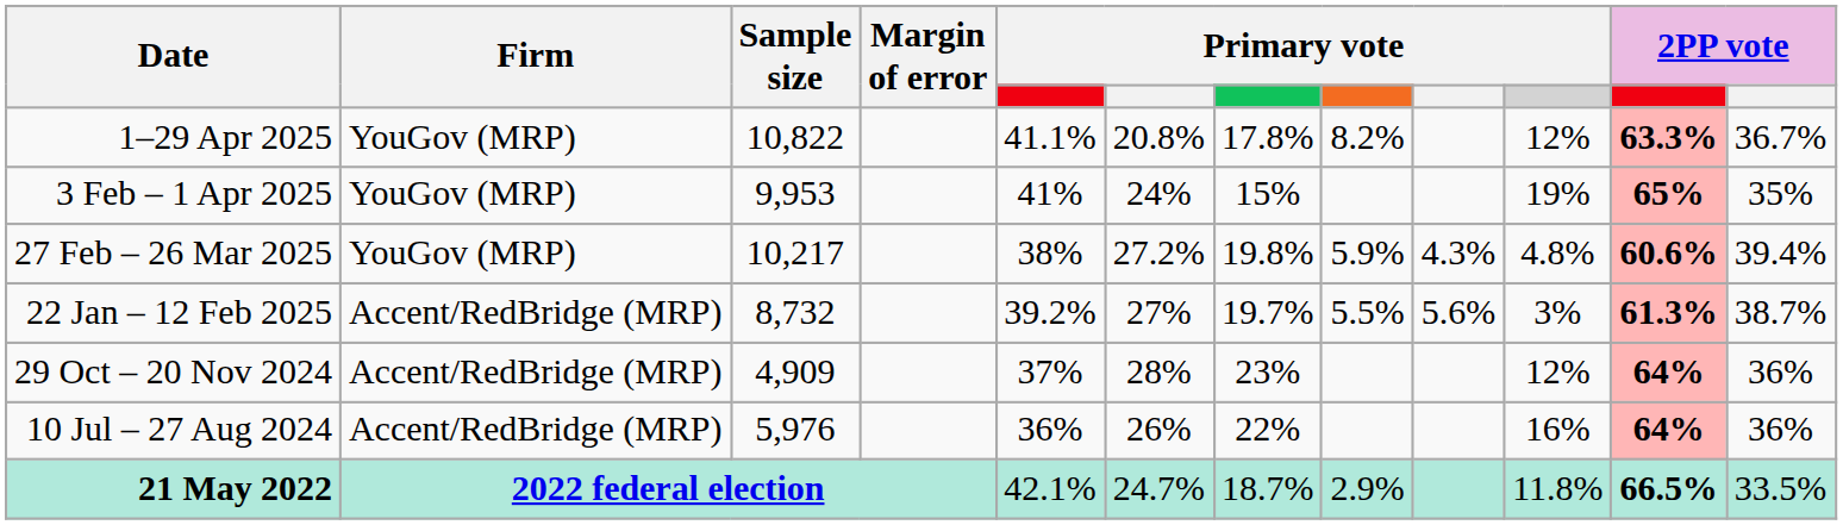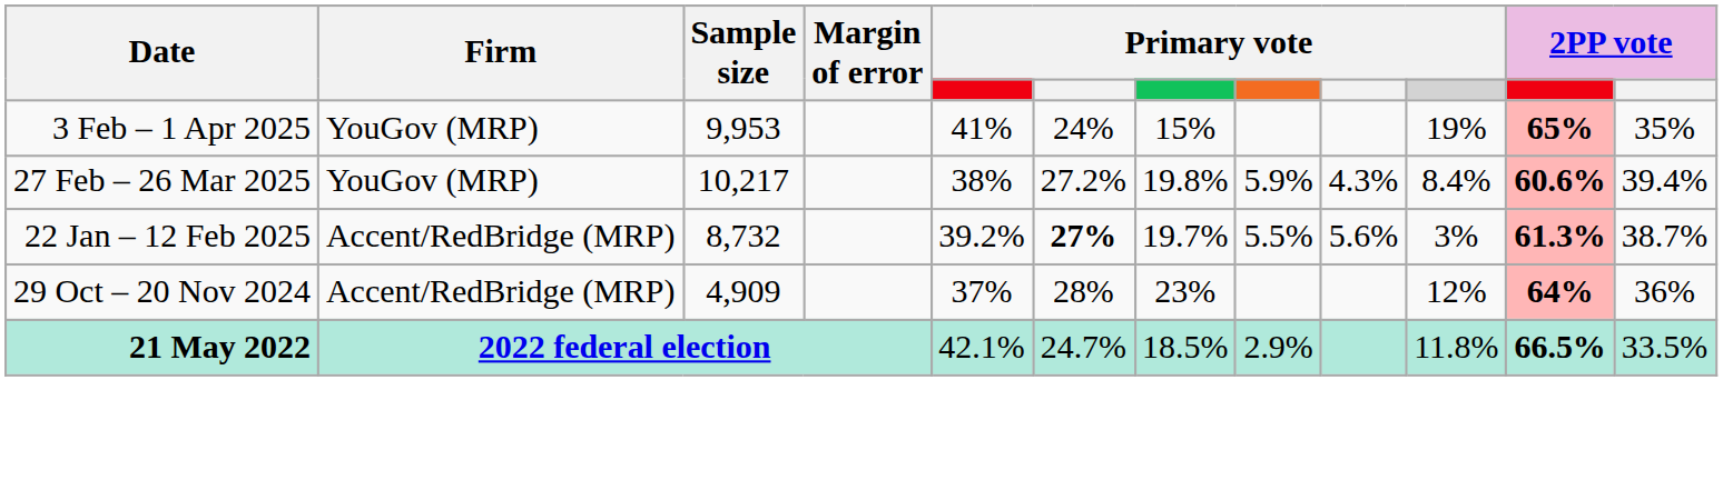 <table class="nowrap wikitable tpl-blanktable" style=text-align:center;font-size:90%>
 <tr>
 <th rowspan=2>Date</th>
 <th rowspan=2>Firm</th>
 <th rowspan=2>Sample<br>size</th>
 <th rowspan=2>Margin<br>of error</th>
 <th colspan=6>Primary vote</th>
 <th colspan=2 class=unsortable style=background:#ebbce3><a href='#'>2PP vote</a></th>
 </tr>
 <tr>
 <th style="background:#F00011"></th>
 <th style=background:></th>
 <th style=background:#10C25B></th>
 <th style=background:#f36c21></th>
 <th style=background:></th>
 <th style=background:lightgray></th>
 <th style="background:#F00011"></th>
 <th style=background:></th>
-</tr>
-<tr>
-<td align=right>1–29 Apr 2025</td>
-<td align=left>YouGov (MRP)</td>
-<td>10,822</td>
-<td></td>
-<td>41.1%</td>
-<td>20.8%</td>
-<td>17.8%</td>
-<td>8.2%</td>
-<td></td>
-<td>12%</td>
-<th style="background:#FFB6B6">63.3%</th>
-<td>36.7%</td>
 </tr>
 <tr>
 <td align=right>3 Feb – 1 Apr 2025</td>
 <td align=left>YouGov (MRP)</td>
 <td>9,953</td>
 <td></td>
 <td>41%</td>
 <td>24%</td>
 <td>15%</td>
 <td></td>
 <td></td>
 <td>19%</td>
 <th style="background:#FFB6B6">65%</th>
 <td>35%</td>
 </tr>
 <tr>
 <td align=right>27 Feb – 26 Mar 2025</td>
 <td align=left>YouGov (MRP)</td>
 <td>10,217</td>
 <td></td>
 <td>38%</td>
 <td>27.2%</td>
 <td>19.8%</td>
 <td>5.9%</td>
 <td>4.3%</td>
-<td>4.8%</td>
+<td>8.4%</td>
 <th style="background:#FFB6B6">60.6%</th>
 <td>39.4%</td>
 </tr>
 <tr>
 <td align=right>22 Jan – 12 Feb 2025</td>
 <td align=left>Accent/RedBridge (MRP)</td>
 <td>8,732</td>
 <td></td>
 <td>39.2%</td>
-<td>27%</td>
+<td><strong>27%</strong></td>
 <td>19.7%</td>
 <td>5.5%</td>
 <td>5.6%</td>
 <td>3%</td>
 <th style="background:#FFB6B6">61.3%</th>
 <td>38.7%</td>
 </tr>
 <tr>
 <td align=right>29 Oct – 20 Nov 2024</td>
 <td align=left>Accent/RedBridge (MRP)</td>
 <td>4,909</td>
 <td></td>
 <td>37%</td>
 <td>28%</td>
 <td>23%</td>
 <td></td>
 <td></td>
 <td>12%</td>
 <th style="background:#FFB6B6">64%</th>
 <td>36%</td>
 </tr>
-<tr>
-<td align=right>10 Jul – 27 Aug 2024</td>
-<td align=left>Accent/RedBridge (MRP)</td>
-<td>5,976</td>
-<td></td>
-<td>36%</td>
-<td>26%</td>
-<td>22%</td>
-<td></td>
-<td></td>
-<td>16%</td>
-<th style="background:#FFB6B6">64%</th>
-<td>36%</td>
-</tr>
 <tr style="background:#b0e9db">
 <td style="text-align:right" data-sort-value="21-May-2022"><strong>21 May 2022</strong></td>
 <td colspan="3" style="text-align:center"><strong><a href='#'>2022 federal election</a></strong></td>
 <td>42.1%</td>
 <td>24.7%</td>
-<td>18.7%</td>
+<td>18.5%</td>
 <td>2.9%</td>
 <td></td>
 <td>11.8%</td>
 <td><strong>66.5%</strong></td>
 <td>33.5%</td>
 </tr>
 </table>
